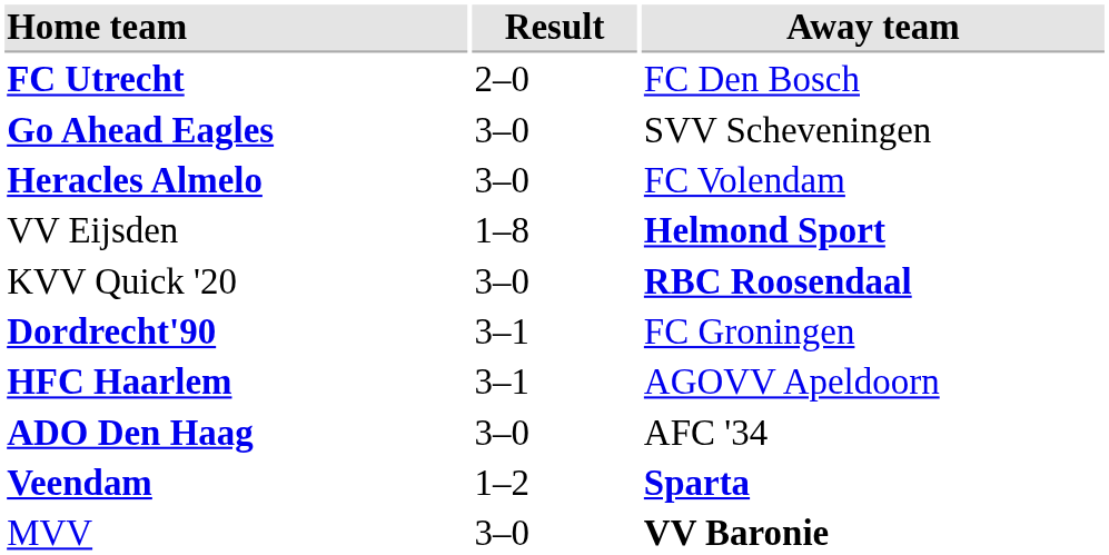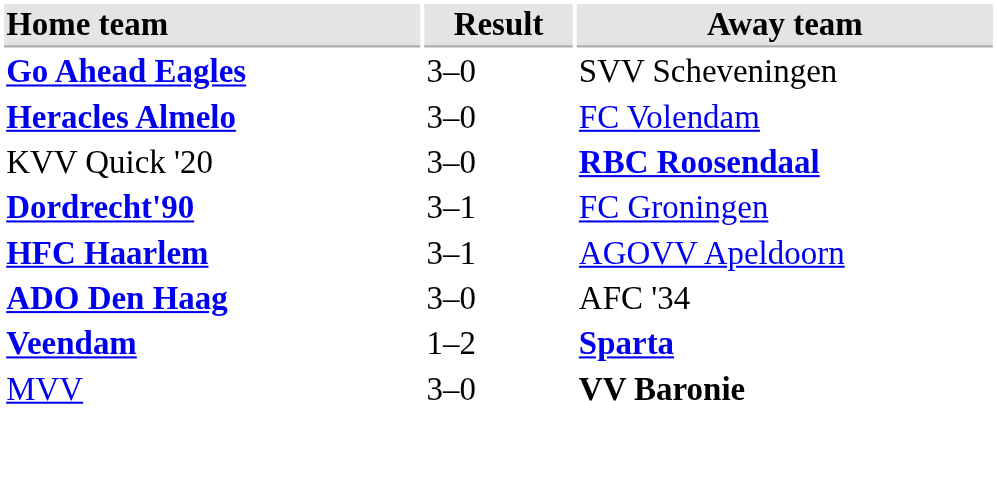 <table>
 <tr bgcolor="#E4E4E4">
 <th style="border-bottom:1px solid #AAAAAA" width="200" align="left">Home team</th>
 <th style="border-bottom:1px solid #AAAAAA" width="70" align="center">Result</th>
 <th style="border-bottom:1px solid #AAAAAA" width="200">Away team</th>
-</tr>
-<tr>
-<td><strong><a href='#'>FC Utrecht</a></strong></td>
-<td>2–0</td>
-<td><a href='#'>FC Den Bosch</a></td>
 </tr>
 <tr>
 <td><strong><a href='#'>Go Ahead Eagles</a></strong></td>
 <td>3–0</td>
 <td>SVV Scheveningen</td>
 </tr>
 <tr>
 <td><strong><a href='#'>Heracles Almelo</a></strong></td>
 <td>3–0</td>
 <td><a href='#'>FC Volendam</a></td>
-</tr>
-<tr>
-<td>VV Eijsden</td>
-<td>1–8</td>
-<td><strong><a href='#'>Helmond Sport</a></strong></td>
 </tr>
 <tr>
 <td>KVV Quick '20</td>
 <td>3–0</td>
 <td><strong><a href='#'>RBC Roosendaal</a></strong></td>
 </tr>
 <tr>
 <td><strong><a href='#'>Dordrecht'90</a></strong></td>
 <td>3–1</td>
 <td><a href='#'>FC Groningen</a></td>
 </tr>
 <tr>
 <td><strong><a href='#'>HFC Haarlem</a></strong></td>
 <td>3–1</td>
 <td><a href='#'>AGOVV Apeldoorn</a></td>
 </tr>
 <tr>
 <td><strong><a href='#'>ADO Den Haag</a></strong></td>
 <td>3–0</td>
 <td>AFC '34</td>
 </tr>
 <tr>
 <td><strong><a href='#'>Veendam</a></strong></td>
 <td>1–2</td>
 <td><strong><a href='#'>Sparta</a></strong></td>
 </tr>
 <tr>
 <td><a href='#'>MVV</a></td>
 <td>3–0</td>
 <td><strong>VV Baronie</strong></td>
 </tr>
 </table>
